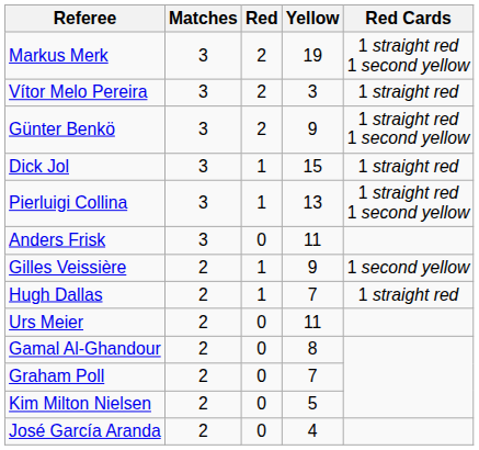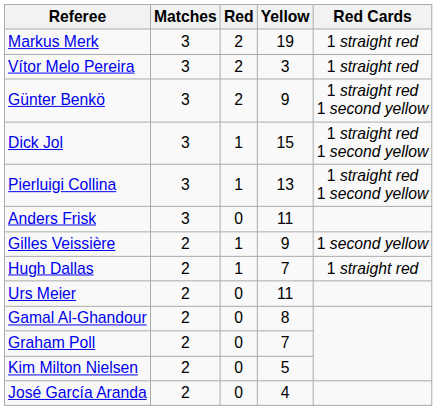 <table class="wikitable" style="text-align:center">
 <tr>
 <th>Referee</th>
 <th>Matches</th>
 <th> Red</th>
 <th> Yellow</th>
 <th>Red Cards</th>
 </tr>
 <tr>
 <td align="left"> <a href='#'>Markus Merk</a></td>
 <td>3</td>
 <td>2</td>
 <td>19</td>
-<td>1 <em>straight red</em><br>1 <em>second yellow</em></td>
+<td>1 <em>straight red</em></td>
 </tr>
 <tr>
 <td align="left"> <a href='#'>Vítor Melo Pereira</a></td>
 <td>3</td>
 <td>2</td>
 <td>3</td>
 <td>1 <em>straight red</em></td>
 </tr>
 <tr>
 <td align="left"> <a href='#'>Günter Benkö</a></td>
 <td>3</td>
 <td>2</td>
 <td>9</td>
 <td>1 <em>straight red</em><br>1 <em>second yellow</em></td>
 </tr>
 <tr>
 <td align="left"> <a href='#'>Dick Jol</a></td>
 <td>3</td>
 <td>1</td>
 <td>15</td>
-<td>1 <em>straight red</em></td>
+<td>1 <em>straight red</em><br>1 <em>second yellow</em></td>
 </tr>
 <tr>
 <td align="left"> <a href='#'>Pierluigi Collina</a></td>
 <td>3</td>
 <td>1</td>
 <td>13</td>
 <td>1 <em>straight red</em><br>1 <em>second yellow</em></td>
 </tr>
 <tr>
 <td align="left"> <a href='#'>Anders Frisk</a></td>
 <td>3</td>
 <td>0</td>
 <td>11</td>
 <td></td>
 </tr>
 <tr>
 <td align="left"> <a href='#'>Gilles Veissière</a></td>
 <td>2</td>
 <td>1</td>
 <td>9</td>
 <td>1 <em>second yellow</em></td>
 </tr>
 <tr>
 <td align="left"> <a href='#'>Hugh Dallas</a></td>
 <td>2</td>
 <td>1</td>
 <td>7</td>
 <td>1 <em>straight red</em></td>
 </tr>
 <tr>
 <td align="left"> <a href='#'>Urs Meier</a></td>
 <td>2</td>
 <td>0</td>
 <td>11</td>
 <td></td>
 </tr>
 <tr>
 <td align="left"> <a href='#'>Gamal Al-Ghandour</a></td>
 <td>2</td>
 <td>0</td>
 <td>8</td>
 </tr>
 <tr>
 <td align="left"> <a href='#'>Graham Poll</a></td>
 <td>2</td>
 <td>0</td>
 <td>7</td>
 </tr>
 <tr>
 <td align="left"> <a href='#'>Kim Milton Nielsen</a></td>
 <td>2</td>
 <td>0</td>
 <td>5</td>
 </tr>
 <tr>
 <td align="left"> <a href='#'>José García Aranda</a></td>
 <td>2</td>
 <td>0</td>
 <td>4</td>
 <td></td>
 </tr>
 </table>
